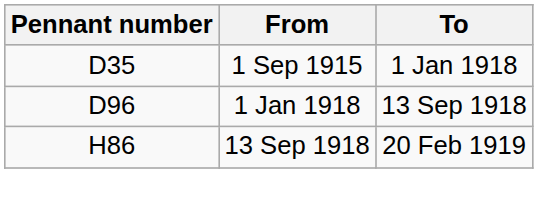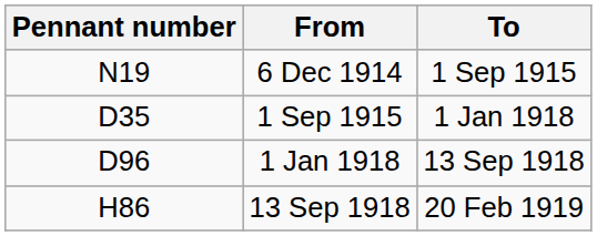 <table class="wikitable" style="text-align:center">
 <tr>
 <th>Pennant number</th>
 <th>From</th>
 <th>To</th>
+</tr>
+<tr>
+<td>N19</td>
+<td>6 Dec 1914</td>
+<td>1 Sep 1915</td>
 </tr>
 <tr>
 <td>D35</td>
 <td>1 Sep 1915</td>
 <td>1 Jan 1918</td>
 </tr>
 <tr>
 <td>D96</td>
 <td>1 Jan 1918</td>
 <td>13 Sep 1918</td>
 </tr>
 <tr>
 <td>H86</td>
 <td>13 Sep 1918</td>
 <td>20 Feb 1919</td>
 </tr>
 </table>
